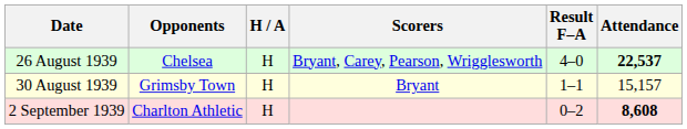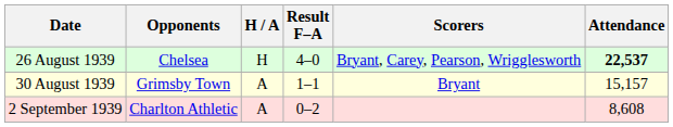 <table class="wikitable" style="text-align:center">
 <tr>
 <th>Date</th>
 <th>Opponents</th>
 <th>H / A</th>
+<th>Result<br>F–A</th>
 <th>Scorers</th>
-<th>Result<br>F–A</th>
 <th>Attendance</th>
 </tr>
 <tr bgcolor="#ddffdd">
 <td>26 August 1939</td>
 <td><a href='#'>Chelsea</a></td>
 <td>H</td>
+<td>4–0</td>
 <td><a href='#'>Bryant</a>, <a href='#'>Carey</a>, <a href='#'>Pearson</a>, <a href='#'>Wrigglesworth</a></td>
-<td>4–0</td>
 <td><strong>22,537</strong></td>
 </tr>
 <tr bgcolor="#ffffdd">
 <td>30 August 1939</td>
 <td><a href='#'>Grimsby Town</a></td>
-<td>H</td>
+<td>A</td>
+<td>1–1</td>
 <td><a href='#'>Bryant</a></td>
-<td>1–1</td>
 <td>15,157</td>
 </tr>
 <tr bgcolor="#ffdddd">
 <td>2 September 1939</td>
 <td><a href='#'>Charlton Athletic</a></td>
-<td>H</td>
+<td>A</td>
+<td>0–2</td>
 <td></td>
-<td>0–2</td>
-<td><strong>8,608</strong></td>
+<td>8,608</td>
 </tr>
 </table>
